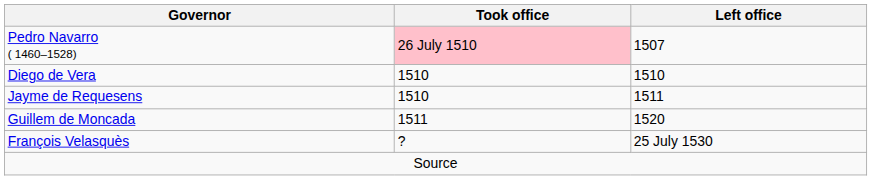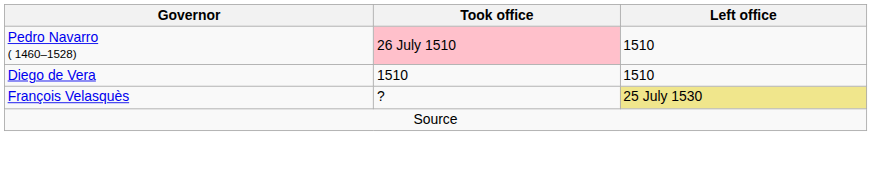 <table class=wikitable width=50%>
 <tr>
 <th scope="col">Governor</th>
 <th scope="col">Took office</th>
 <th scope="col">Left office</th>
 </tr>
 <tr>
 <td><a href='#'>Pedro Navarro</a><br><small>( 1460–1528)</small></td>
 <td style="background: pink;">26 July 1510</td>
-<td>1507</td>
+<td>1510</td>
 </tr>
 <tr>
 <td><a href='#'>Diego de Vera</a></td>
 <td>1510</td>
 <td>1510</td>
 </tr>
 <tr>
-<td><a href='#'>Jayme de Requesens</a></td>
-<td>1510</td>
-<td>1511</td>
-</tr>
-<tr>
-<td><a href='#'>Guillem de Moncada</a></td>
-<td>1511</td>
-<td>1520</td>
-</tr>
-<tr>
 <td><a href='#'>François Velasquès</a></td>
 <td>?</td>
-<td>25 July 1530</td>
+<td style="background: khaki;">25 July 1530</td>
 </tr>
 <tr>
 <td colspan=3 style="text-align: center;">Source</td>
 </tr>
 </table>
